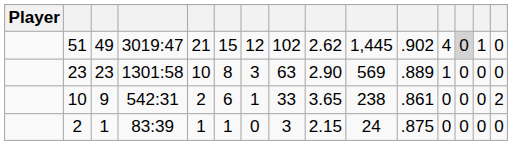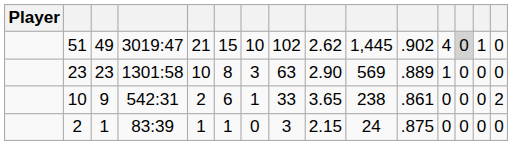 <table class="wikitable sortable" style="text-align:center;">
 <tr>
 <th>Player</th>
 <th></th>
 <th></th>
 <th></th>
 <th></th>
 <th></th>
 <th></th>
 <th></th>
 <th></th>
 <th></th>
 <th></th>
 <th></th>
 <th></th>
 <th></th>
 <th></th>
 </tr>
 <tr>
 <td></td>
 <td>51</td>
 <td>49</td>
 <td>3019:47</td>
 <td>21</td>
 <td>15</td>
-<td>12</td>
+<td>10</td>
 <td>102</td>
 <td>2.62</td>
 <td>1,445</td>
 <td>.902</td>
 <td>4</td>
 <td style="background: lightgrey;">0</td>
 <td>1</td>
 <td>0</td>
 </tr>
 <tr>
 <td></td>
 <td>23</td>
 <td>23</td>
 <td>1301:58</td>
 <td>10</td>
 <td>8</td>
 <td>3</td>
 <td>63</td>
 <td>2.90</td>
 <td>569</td>
 <td>.889</td>
 <td>1</td>
 <td>0</td>
 <td>0</td>
 <td>0</td>
 </tr>
 <tr>
 <td></td>
 <td>10</td>
 <td>9</td>
 <td>542:31</td>
 <td>2</td>
 <td>6</td>
 <td>1</td>
 <td>33</td>
 <td>3.65</td>
 <td>238</td>
 <td>.861</td>
 <td>0</td>
 <td>0</td>
 <td>0</td>
 <td>2</td>
 </tr>
 <tr>
 <td></td>
 <td>2</td>
 <td>1</td>
 <td>83:39</td>
 <td>1</td>
 <td>1</td>
 <td>0</td>
 <td>3</td>
 <td>2.15</td>
 <td>24</td>
 <td>.875</td>
 <td>0</td>
 <td>0</td>
 <td>0</td>
 <td>0</td>
 </tr>
 </table>
